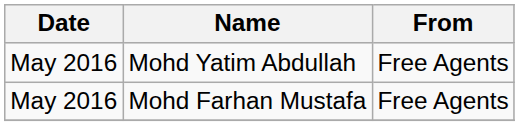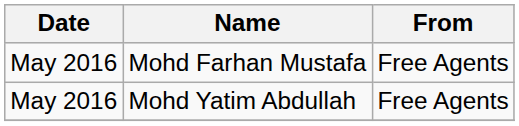 <table class="wikitable sortable">
 <tr>
 <th style="background:;">Date</th>
 <th style="background:;">Name</th>
 <th style="background:;">From</th>
 </tr>
 <tr>
 <td>May 2016</td>
-<td> Mohd Yatim Abdullah</td>
+<td> Mohd Farhan Mustafa</td>
 <td>Free Agents</td>
 </tr>
 <tr>
 <td>May 2016</td>
-<td> Mohd Farhan Mustafa</td>
+<td> Mohd Yatim Abdullah</td>
 <td>Free Agents</td>
 </tr>
 <tr>
 </tr>
 </table>
